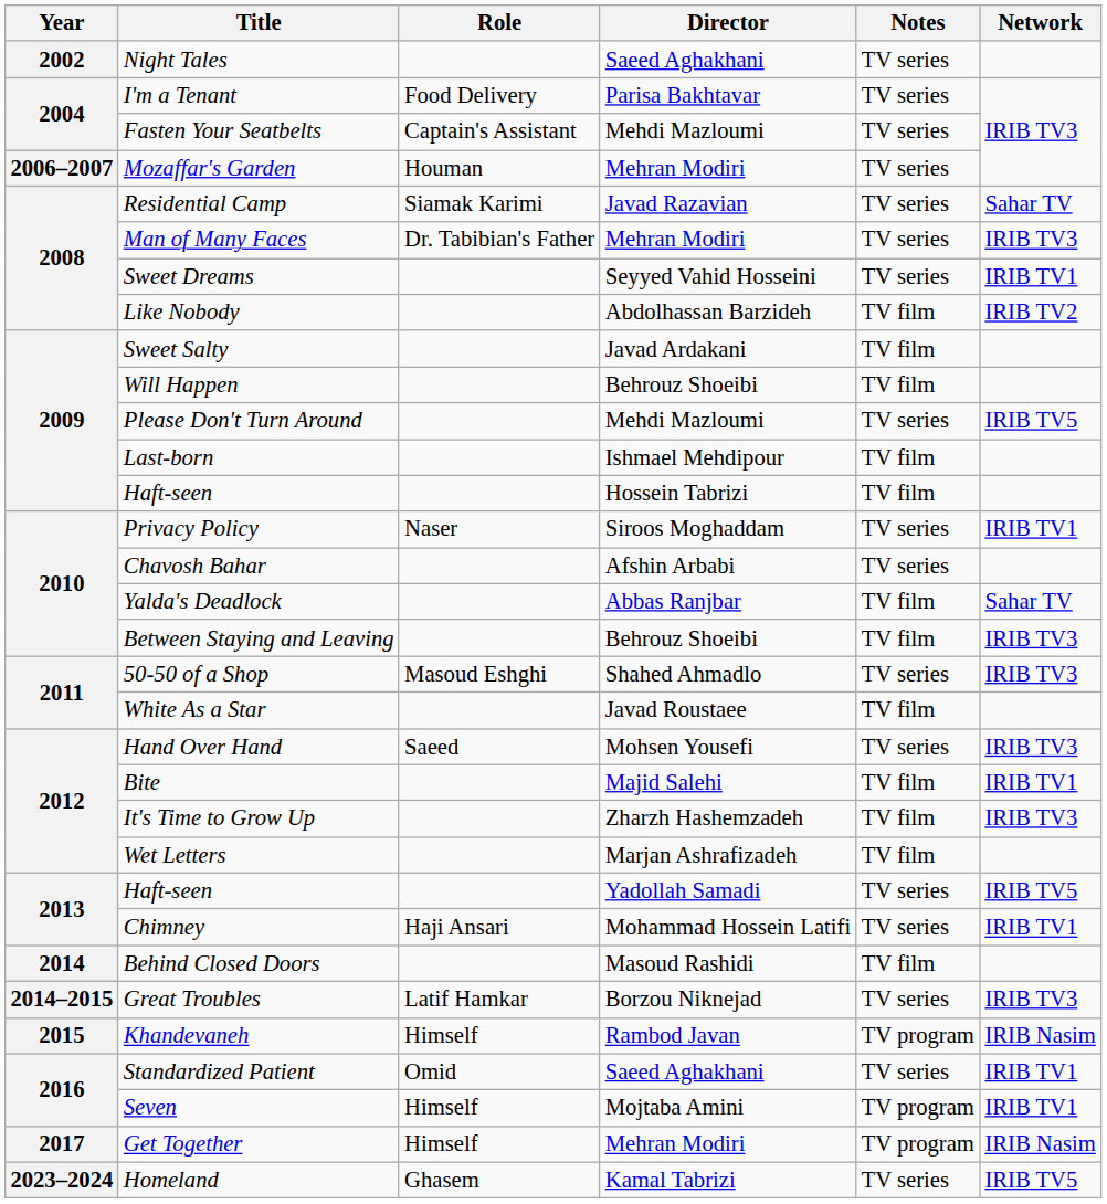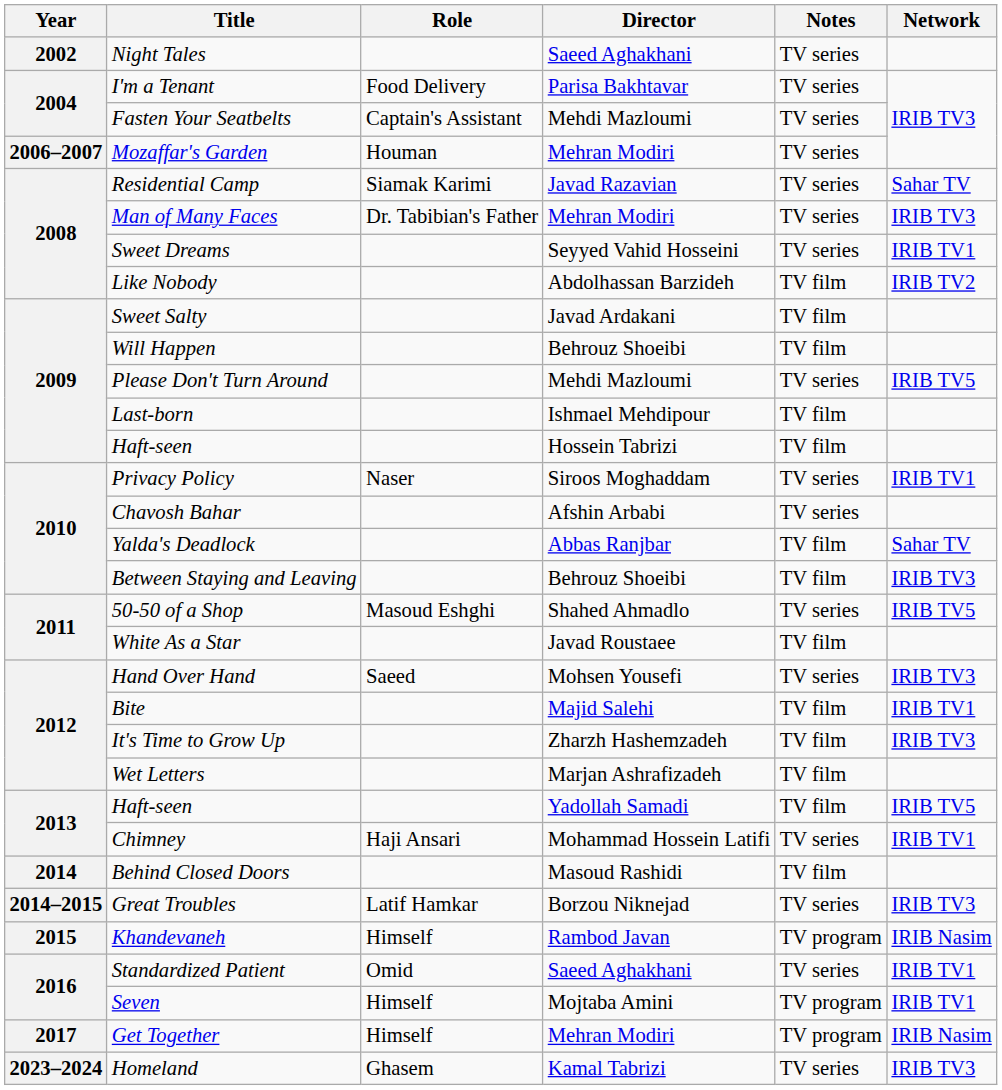 <table class="wikitable plainrowheaders sortable"  style=font-size:100%>
 <tr>
 <th scope="col">Year</th>
 <th scope="col">Title</th>
 <th scope="col">Role</th>
 <th scope="col">Director</th>
 <th scope="col" class="unsortable">Notes</th>
 <th scope="col" class="unsortable">Network</th>
 </tr>
 <tr>
 <th scope=row>2002</th>
 <td><em>Night Tales</em></td>
 <td></td>
 <td><a href='#'>Saeed Aghakhani</a></td>
 <td>TV series</td>
 <td></td>
 </tr>
 <tr>
 <th scope=row rowspan="2">2004</th>
 <td><em>I'm a Tenant</em></td>
 <td>Food Delivery</td>
 <td><a href='#'>Parisa Bakhtavar</a></td>
 <td>TV series</td>
 <td rowspan="3"><a href='#'>IRIB TV3</a></td>
 </tr>
 <tr>
 <td><em>Fasten Your Seatbelts</em></td>
 <td>Captain's Assistant</td>
 <td>Mehdi Mazloumi</td>
 <td>TV series</td>
 </tr>
 <tr>
 <th scope=row>2006–2007</th>
 <td><em><a href='#'>Mozaffar's Garden</a></em></td>
 <td>Houman</td>
 <td><a href='#'>Mehran Modiri</a></td>
 <td>TV series</td>
 </tr>
 <tr>
 <th scope=row rowspan="4">2008</th>
 <td><em>Residential Camp</em></td>
 <td>Siamak Karimi</td>
 <td><a href='#'>Javad Razavian</a></td>
 <td>TV series</td>
 <td><a href='#'>Sahar TV</a></td>
 </tr>
 <tr>
 <td><a href='#'><em>Man of Many Faces</em></a></td>
 <td>Dr. Tabibian's Father</td>
 <td><a href='#'>Mehran Modiri</a></td>
 <td>TV series</td>
 <td><a href='#'>IRIB TV3</a></td>
 </tr>
 <tr>
 <td><em>Sweet Dreams</em></td>
 <td></td>
 <td>Seyyed Vahid Hosseini</td>
 <td>TV series</td>
 <td><a href='#'>IRIB TV1</a></td>
 </tr>
 <tr>
 <td><em>Like Nobody</em></td>
 <td></td>
 <td>Abdolhassan Barzideh</td>
 <td>TV film</td>
 <td><a href='#'>IRIB TV2</a></td>
 </tr>
 <tr>
 <th scope=row rowspan="5">2009</th>
 <td><em>Sweet Salty</em></td>
 <td></td>
 <td>Javad Ardakani</td>
 <td>TV film</td>
 <td></td>
 </tr>
 <tr>
 <td><em>Will Happen</em></td>
 <td></td>
 <td>Behrouz Shoeibi</td>
 <td>TV film</td>
 <td></td>
 </tr>
 <tr>
 <td><em>Please Don't Turn Around</em></td>
 <td></td>
 <td>Mehdi Mazloumi</td>
 <td>TV series</td>
 <td><a href='#'>IRIB TV5</a></td>
 </tr>
 <tr>
 <td><em>Last-born</em></td>
 <td></td>
 <td>Ishmael Mehdipour</td>
 <td>TV film</td>
 <td></td>
 </tr>
 <tr>
 <td><em>Haft-seen</em></td>
 <td></td>
 <td>Hossein Tabrizi</td>
 <td>TV film</td>
 <td></td>
 </tr>
 <tr>
 <th scope=row rowspan="4">2010</th>
 <td><em>Privacy Policy</em></td>
 <td>Naser</td>
 <td>Siroos Moghaddam</td>
 <td>TV series</td>
 <td><a href='#'>IRIB TV1</a></td>
 </tr>
 <tr>
 <td><em>Chavosh Bahar</em></td>
 <td></td>
 <td>Afshin Arbabi</td>
 <td>TV series</td>
 <td></td>
 </tr>
 <tr>
 <td><em>Yalda's Deadlock</em></td>
 <td></td>
 <td><a href='#'>Abbas Ranjbar</a></td>
 <td>TV film</td>
 <td><a href='#'>Sahar TV</a></td>
 </tr>
 <tr>
 <td><em>Between Staying and Leaving</em></td>
 <td></td>
 <td>Behrouz Shoeibi</td>
 <td>TV film</td>
 <td><a href='#'>IRIB TV3</a></td>
 </tr>
 <tr>
 <th scope=row rowspan="2">2011</th>
 <td><em>50-50 of a Shop</em></td>
 <td>Masoud Eshghi</td>
 <td>Shahed Ahmadlo</td>
 <td>TV series</td>
-<td><a href='#'>IRIB TV3</a></td>
+<td><a href='#'>IRIB TV5</a></td>
 </tr>
 <tr>
 <td><em>White As a Star</em></td>
 <td></td>
 <td>Javad Roustaee</td>
 <td>TV film</td>
 <td></td>
 </tr>
 <tr>
 <th scope=row rowspan="4">2012</th>
 <td><em>Hand Over Hand</em></td>
 <td>Saeed</td>
 <td>Mohsen Yousefi</td>
 <td>TV series</td>
 <td><a href='#'>IRIB TV3</a></td>
 </tr>
 <tr>
 <td><em>Bite</em></td>
 <td></td>
 <td><a href='#'>Majid Salehi</a></td>
 <td>TV film</td>
 <td><a href='#'>IRIB TV1</a></td>
 </tr>
 <tr>
 <td><em>It's Time to Grow Up</em></td>
 <td></td>
 <td>Zharzh Hashemzadeh</td>
 <td>TV film</td>
 <td><a href='#'>IRIB TV3</a></td>
 </tr>
 <tr>
 <td><em>Wet Letters</em></td>
 <td></td>
 <td>Marjan Ashrafizadeh</td>
 <td>TV film</td>
 <td></td>
 </tr>
 <tr>
 <th scope=row rowspan="2">2013</th>
 <td><em>Haft-seen</em></td>
 <td></td>
 <td><a href='#'>Yadollah Samadi</a></td>
-<td>TV series</td>
+<td>TV film</td>
 <td><a href='#'>IRIB TV5</a></td>
 </tr>
 <tr>
 <td><em>Chimney</em></td>
 <td>Haji Ansari</td>
 <td>Mohammad Hossein Latifi</td>
 <td>TV series</td>
 <td><a href='#'>IRIB TV1</a></td>
 </tr>
 <tr>
 <th scope=row>2014</th>
 <td><em>Behind Closed Doors</em></td>
 <td></td>
 <td>Masoud Rashidi</td>
 <td>TV film</td>
 <td></td>
 </tr>
 <tr>
 <th scope=row>2014–2015</th>
 <td><em>Great Troubles</em></td>
 <td>Latif Hamkar</td>
 <td>Borzou Niknejad</td>
 <td>TV series</td>
 <td><a href='#'>IRIB TV3</a></td>
 </tr>
 <tr>
 <th scope=row>2015</th>
 <td><em><a href='#'>Khandevaneh</a></em></td>
 <td>Himself</td>
 <td><a href='#'>Rambod Javan</a></td>
 <td>TV program</td>
 <td><a href='#'>IRIB Nasim</a></td>
 </tr>
 <tr>
 <th scope=row rowspan="2">2016</th>
 <td><em>Standardized Patient</em></td>
 <td>Omid</td>
 <td><a href='#'>Saeed Aghakhani</a></td>
 <td>TV series</td>
 <td><a href='#'>IRIB TV1</a></td>
 </tr>
 <tr>
 <td><em><a href='#'>Seven</a></em></td>
 <td>Himself</td>
 <td>Mojtaba Amini</td>
 <td>TV program</td>
 <td><a href='#'>IRIB TV1</a></td>
 </tr>
 <tr>
 <th scope=row>2017</th>
 <td><em><a href='#'>Get Together</a></em></td>
 <td>Himself</td>
 <td><a href='#'>Mehran Modiri</a></td>
 <td>TV program</td>
 <td><a href='#'>IRIB Nasim</a></td>
 </tr>
 <tr>
 <th scope=row>2023–2024</th>
 <td><em>Homeland</em></td>
 <td>Ghasem</td>
 <td><a href='#'>Kamal Tabrizi</a></td>
 <td>TV series</td>
-<td><a href='#'>IRIB TV5</a></td>
+<td><a href='#'>IRIB TV3</a></td>
 </tr>
 </table>
